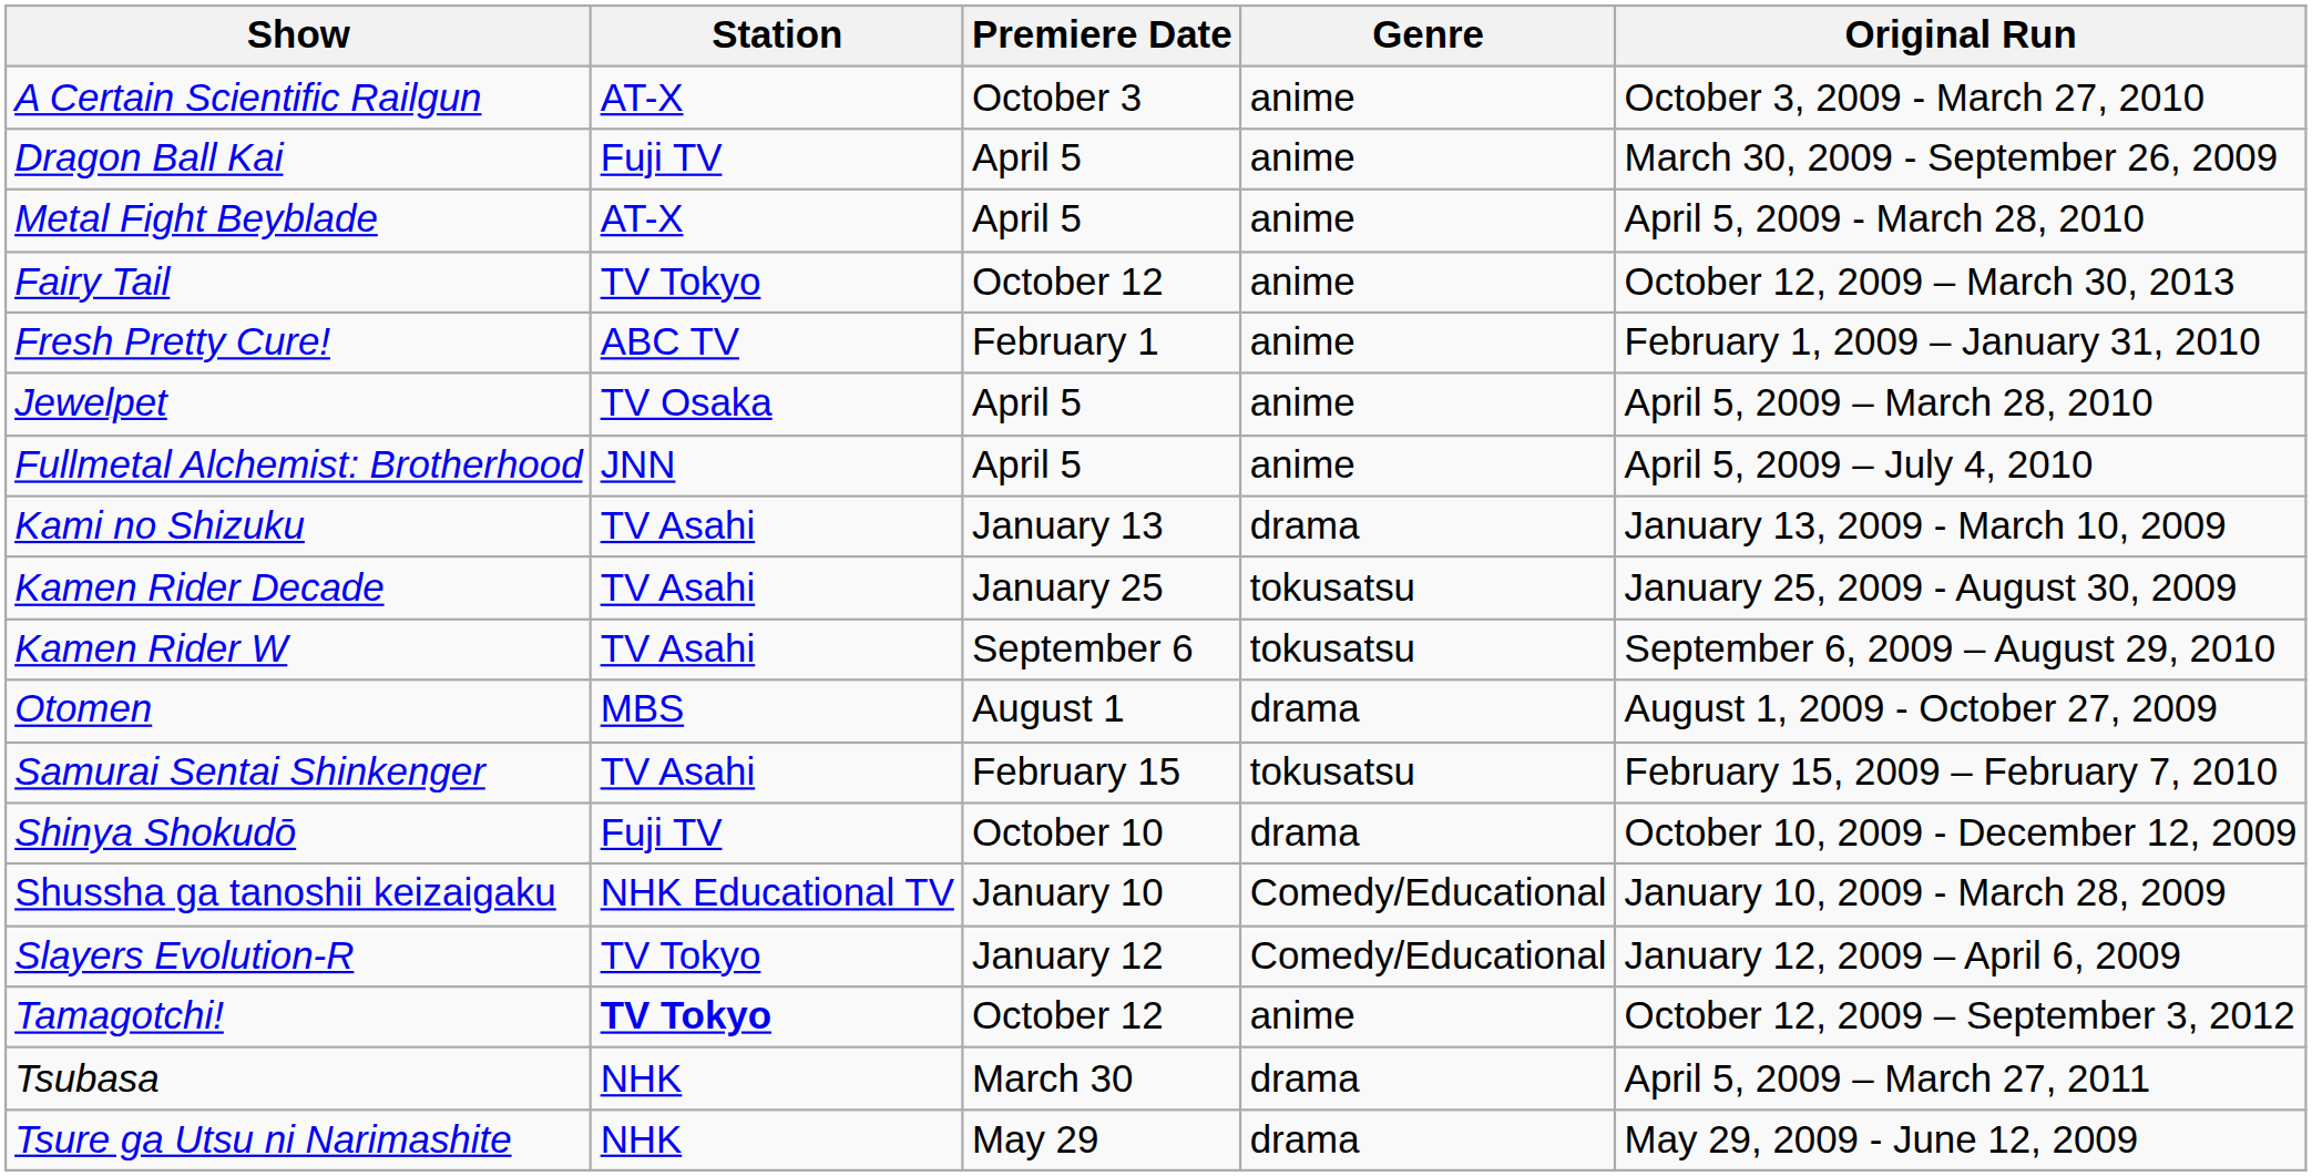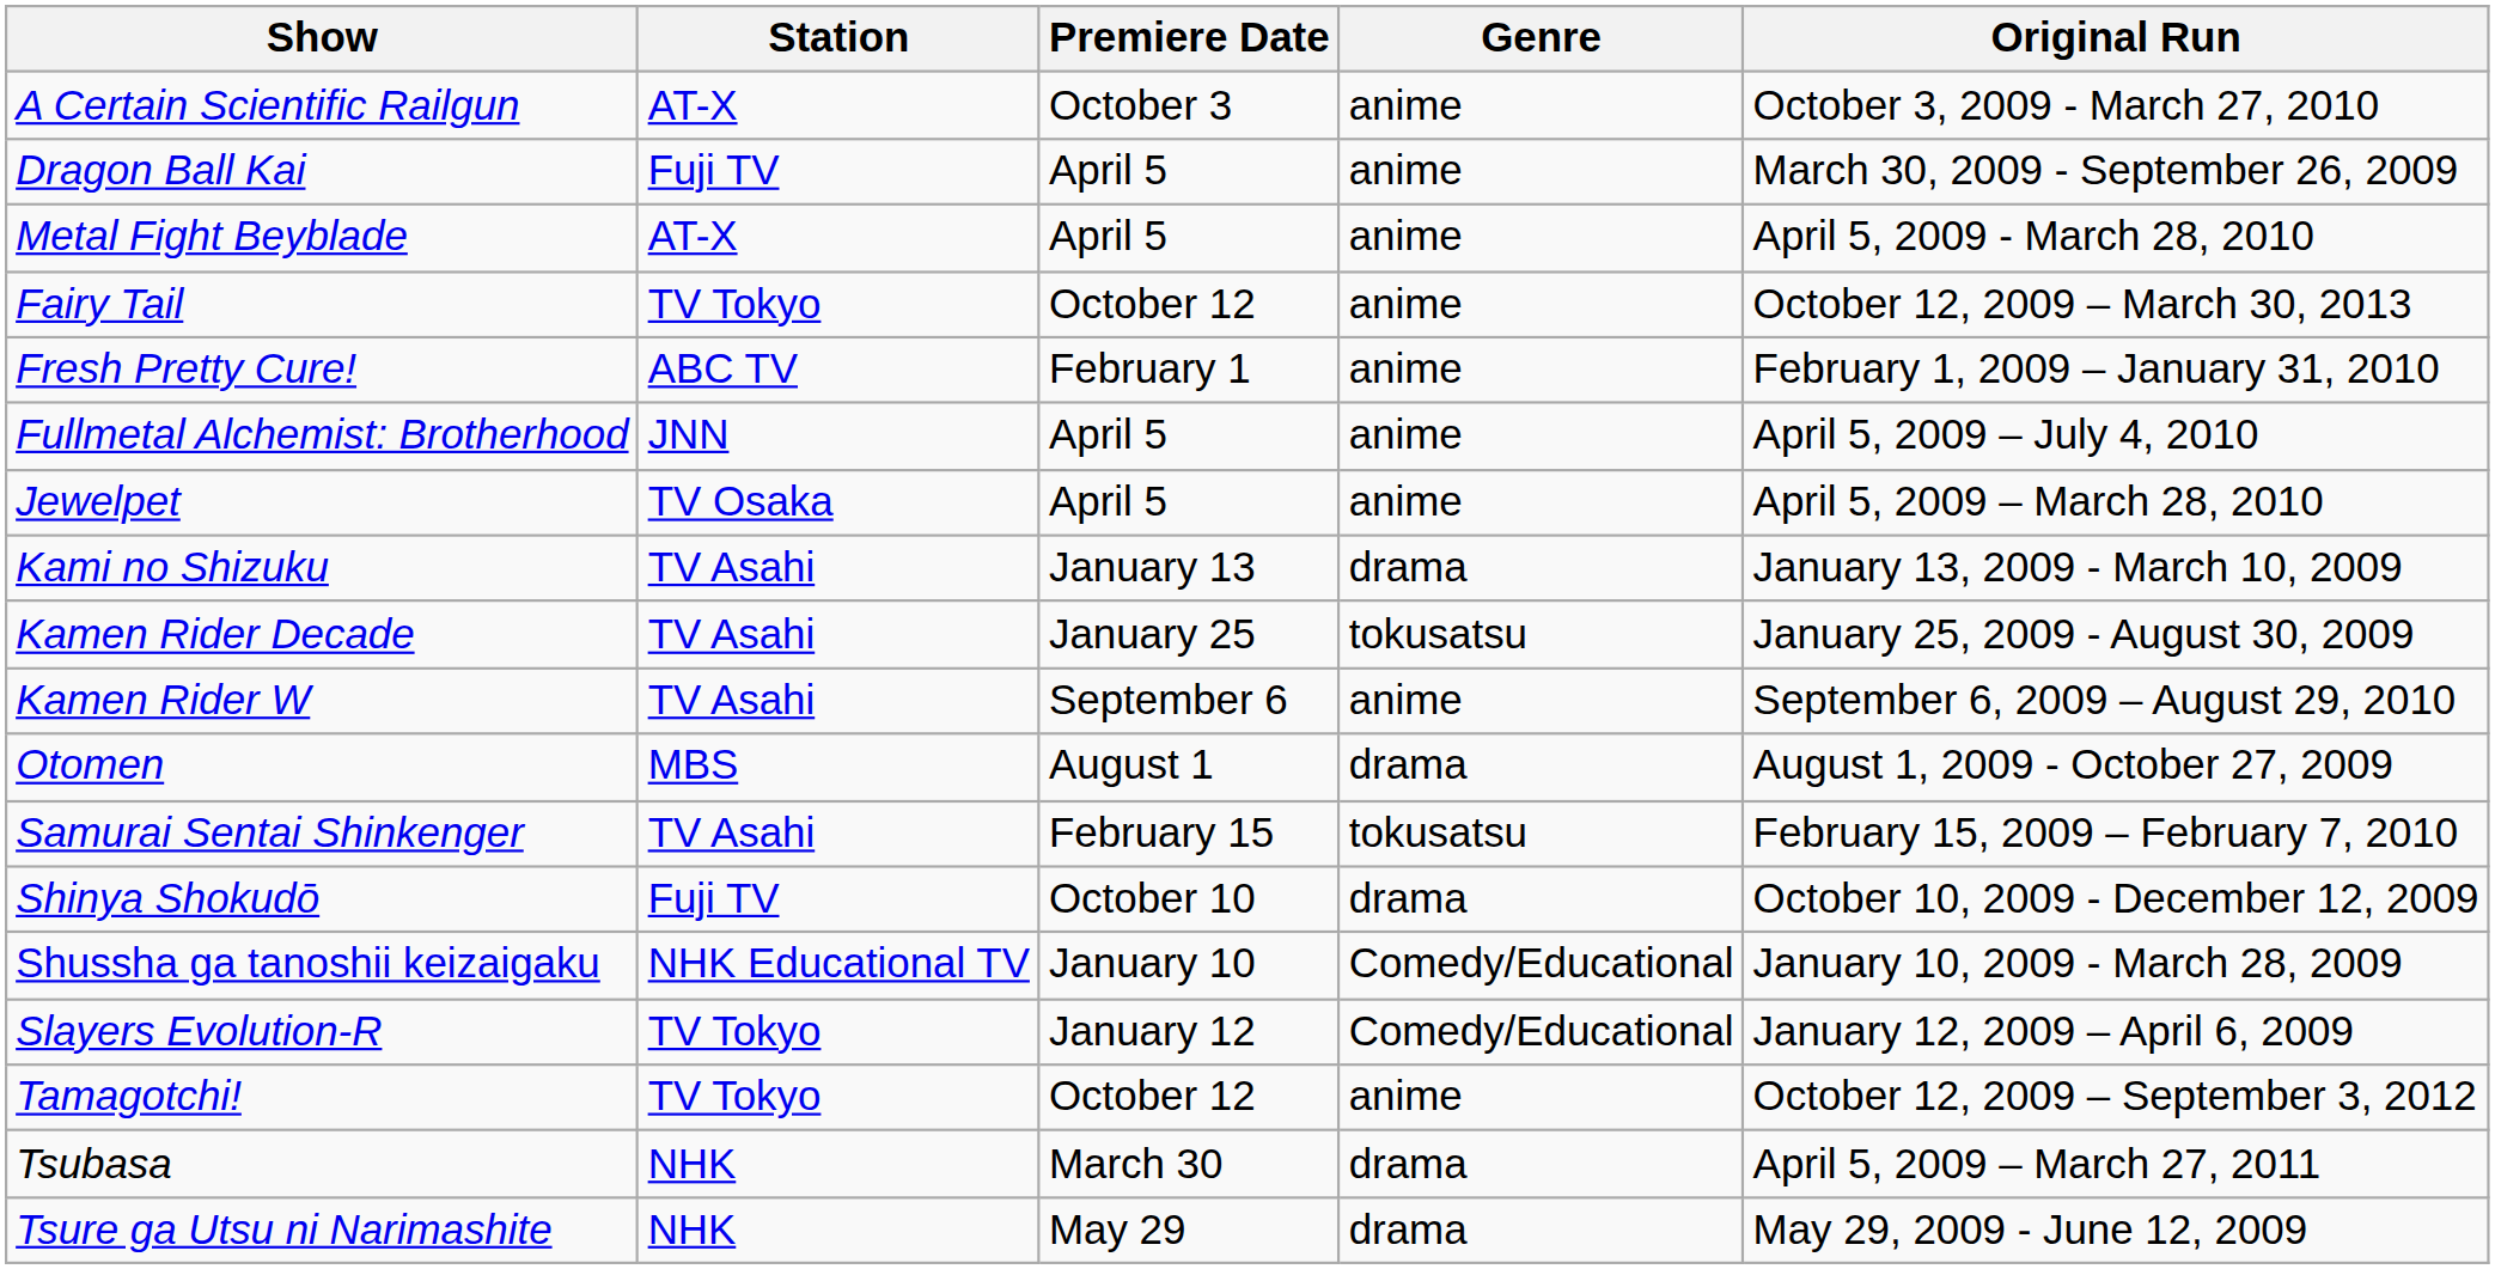 <table class="wikitable sortable">
 <tr>
 <th>Show</th>
 <th>Station</th>
 <th>Premiere Date</th>
 <th>Genre</th>
 <th>Original Run</th>
 </tr>
 <tr>
 <td><em><a href='#'>A Certain Scientific Railgun</a></em></td>
 <td><a href='#'>AT-X</a></td>
 <td>October 3</td>
 <td>anime</td>
 <td>October 3, 2009 - March 27, 2010</td>
 </tr>
 <tr>
 <td><em><a href='#'>Dragon Ball Kai</a></em></td>
 <td><a href='#'>Fuji TV</a></td>
 <td>April 5</td>
 <td>anime</td>
 <td>March 30, 2009 - September 26, 2009</td>
 </tr>
 <tr>
 <td><em><a href='#'>Metal Fight Beyblade</a></em></td>
 <td><a href='#'>AT-X</a></td>
 <td>April 5</td>
 <td>anime</td>
 <td>April 5, 2009 - March 28, 2010</td>
 </tr>
 <tr>
 <td><em><a href='#'>Fairy Tail</a></em></td>
 <td><a href='#'>TV Tokyo</a></td>
 <td>October 12</td>
 <td>anime</td>
 <td>October 12, 2009 – March 30, 2013</td>
 </tr>
 <tr>
 <td><em><a href='#'>Fresh Pretty Cure!</a></em></td>
 <td><a href='#'>ABC TV</a></td>
 <td>February 1</td>
 <td>anime</td>
 <td>February 1, 2009 – January 31, 2010</td>
 </tr>
 <tr>
+<td><em><a href='#'>Fullmetal Alchemist: Brotherhood</a></em></td>
+<td><a href='#'>JNN</a></td>
+<td>April 5</td>
+<td>anime</td>
+<td>April 5, 2009 – July 4, 2010</td>
+</tr>
+<tr>
 <td><em><a href='#'>Jewelpet</a></em></td>
 <td><a href='#'>TV Osaka</a></td>
 <td>April 5</td>
 <td>anime</td>
 <td>April 5, 2009 – March 28, 2010</td>
-</tr>
-<tr>
-<td><em><a href='#'>Fullmetal Alchemist: Brotherhood</a></em></td>
-<td><a href='#'>JNN</a></td>
-<td>April 5</td>
-<td>anime</td>
-<td>April 5, 2009 – July 4, 2010</td>
 </tr>
 <tr>
 <td><em><a href='#'>Kami no Shizuku</a></em></td>
 <td><a href='#'>TV Asahi</a></td>
 <td>January 13</td>
 <td>drama</td>
 <td>January 13, 2009 - March 10, 2009</td>
 </tr>
 <tr>
 <td><em><a href='#'>Kamen Rider Decade</a></em></td>
 <td><a href='#'>TV Asahi</a></td>
 <td>January 25</td>
 <td>tokusatsu</td>
 <td>January 25, 2009 - August 30, 2009</td>
 </tr>
 <tr>
 <td><em><a href='#'>Kamen Rider W</a></em></td>
 <td><a href='#'>TV Asahi</a></td>
 <td>September 6</td>
-<td>tokusatsu</td>
+<td>anime</td>
 <td>September 6, 2009 – August 29, 2010</td>
 </tr>
 <tr>
 <td><em><a href='#'>Otomen</a></em></td>
 <td><a href='#'>MBS</a></td>
 <td>August 1</td>
 <td>drama</td>
 <td>August 1, 2009 - October 27, 2009</td>
 </tr>
 <tr>
 <td><em><a href='#'>Samurai Sentai Shinkenger</a></em></td>
 <td><a href='#'>TV Asahi</a></td>
 <td>February 15</td>
 <td>tokusatsu</td>
 <td>February 15, 2009 – February 7, 2010</td>
 </tr>
 <tr>
 <td><em><a href='#'>Shinya Shokudō</a></em></td>
 <td><a href='#'>Fuji TV</a></td>
 <td>October 10</td>
 <td>drama</td>
 <td>October 10, 2009 - December 12, 2009</td>
 </tr>
 <tr>
 <td><a href='#'>Shussha ga tanoshii keizaigaku</a></td>
 <td><a href='#'>NHK Educational TV</a></td>
 <td>January 10</td>
 <td>Comedy/Educational</td>
 <td>January 10, 2009 - March 28, 2009</td>
 </tr>
 <tr>
 <td><em><a href='#'>Slayers Evolution-R</a></em></td>
 <td><a href='#'>TV Tokyo</a></td>
 <td>January 12</td>
 <td>Comedy/Educational</td>
 <td>January 12, 2009 – April 6, 2009</td>
 </tr>
 <tr>
 <td><em><a href='#'>Tamagotchi!</a></em></td>
-<td><strong><a href='#'>TV Tokyo</a></strong></td>
+<td><a href='#'>TV Tokyo</a></td>
 <td>October 12</td>
 <td>anime</td>
 <td>October 12, 2009 – September 3, 2012</td>
 </tr>
 <tr>
 <td><em>Tsubasa</em></td>
 <td><a href='#'>NHK</a></td>
 <td>March 30</td>
 <td>drama</td>
 <td>April 5, 2009 – March 27, 2011</td>
 </tr>
 <tr>
 <td><em><a href='#'>Tsure ga Utsu ni Narimashite</a></em></td>
 <td><a href='#'>NHK</a></td>
 <td>May 29</td>
 <td>drama</td>
 <td>May 29, 2009 - June 12, 2009</td>
 </tr>
 </table>
